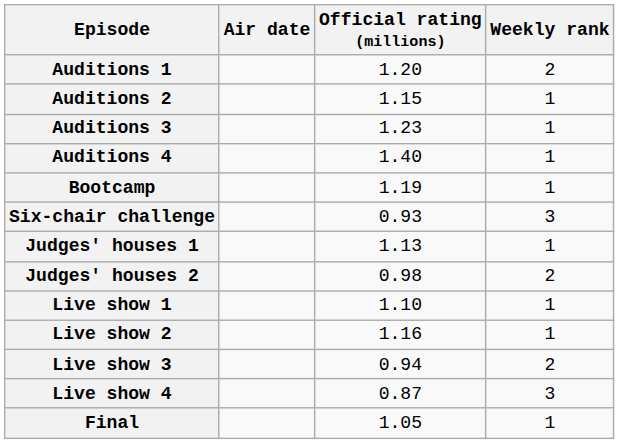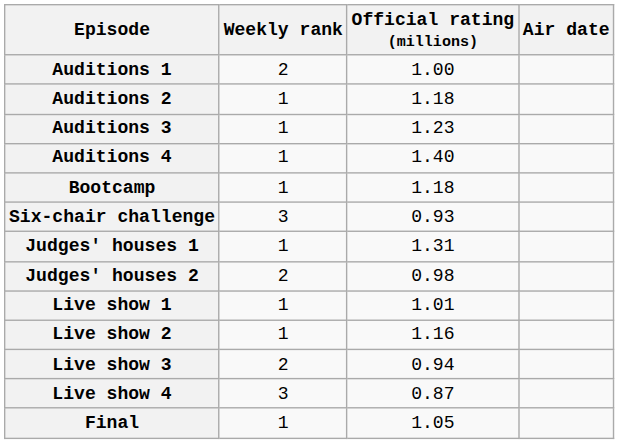 <table class="wikitable sortable" style="text-align:center">
 <tr>
 <th scope="col">Episode</th>
+<th scope="col">Weekly rank</th>
+<th scope="col">Official rating<br><small>(millions)</small></th>
 <th scope="col">Air date</th>
-<th scope="col">Official rating<br><small>(millions)</small></th>
-<th scope="col">Weekly rank</th>
 </tr>
 <tr>
 <th scope="row">Auditions 1</th>
+<td>2</td>
+<td>1.00</td>
 <td></td>
-<td>1.20</td>
-<td>2</td>
 </tr>
 <tr>
 <th scope="row">Auditions 2</th>
+<td>1</td>
+<td>1.18</td>
 <td></td>
-<td>1.15</td>
-<td>1</td>
 </tr>
 <tr>
 <th scope="row">Auditions 3</th>
+<td>1</td>
+<td>1.23</td>
 <td></td>
-<td>1.23</td>
-<td>1</td>
 </tr>
 <tr>
 <th scope="row">Auditions 4</th>
+<td>1</td>
+<td>1.40</td>
 <td></td>
-<td>1.40</td>
-<td>1</td>
 </tr>
 <tr>
 <th scope="row">Bootcamp</th>
+<td>1</td>
+<td>1.18</td>
 <td></td>
-<td>1.19</td>
-<td>1</td>
 </tr>
 <tr>
 <th scope="row">Six-chair challenge</th>
+<td>3</td>
+<td>0.93</td>
 <td></td>
-<td>0.93</td>
-<td>3</td>
 </tr>
 <tr>
 <th scope="row">Judges' houses 1</th>
+<td>1</td>
+<td>1.31</td>
 <td></td>
-<td>1.13</td>
-<td>1</td>
 </tr>
 <tr>
 <th scope="row">Judges' houses 2</th>
+<td>2</td>
+<td>0.98</td>
 <td></td>
-<td>0.98</td>
-<td>2</td>
 </tr>
 <tr>
 <th scope="row">Live show 1</th>
+<td>1</td>
+<td>1.01</td>
 <td></td>
-<td>1.10</td>
-<td>1</td>
 </tr>
 <tr>
 <th scope="row">Live show 2</th>
+<td>1</td>
+<td>1.16</td>
 <td></td>
-<td>1.16</td>
-<td>1</td>
 </tr>
 <tr>
 <th scope="row">Live show 3</th>
+<td>2</td>
+<td>0.94</td>
 <td></td>
-<td>0.94</td>
-<td>2</td>
 </tr>
 <tr>
 <th scope="row">Live show 4</th>
+<td>3</td>
+<td>0.87</td>
 <td></td>
-<td>0.87</td>
-<td>3</td>
 </tr>
 <tr>
 <th scope="row">Final</th>
+<td>1</td>
+<td>1.05</td>
 <td></td>
-<td>1.05</td>
-<td>1</td>
 </tr>
 </table>
